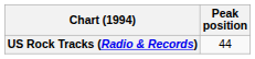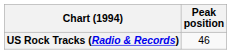 <table class="wikitable plainrowheaders" style="text-align:center">
 <tr>
 <th>Chart (1994)</th>
 <th>Peak<br>position</th>
 </tr>
 <tr>
 <th scope="row">US Rock Tracks (<em><a href='#'>Radio & Records</a></em>)</th>
-<td>44</td>
+<td>46</td>
 </tr>
 </table>
